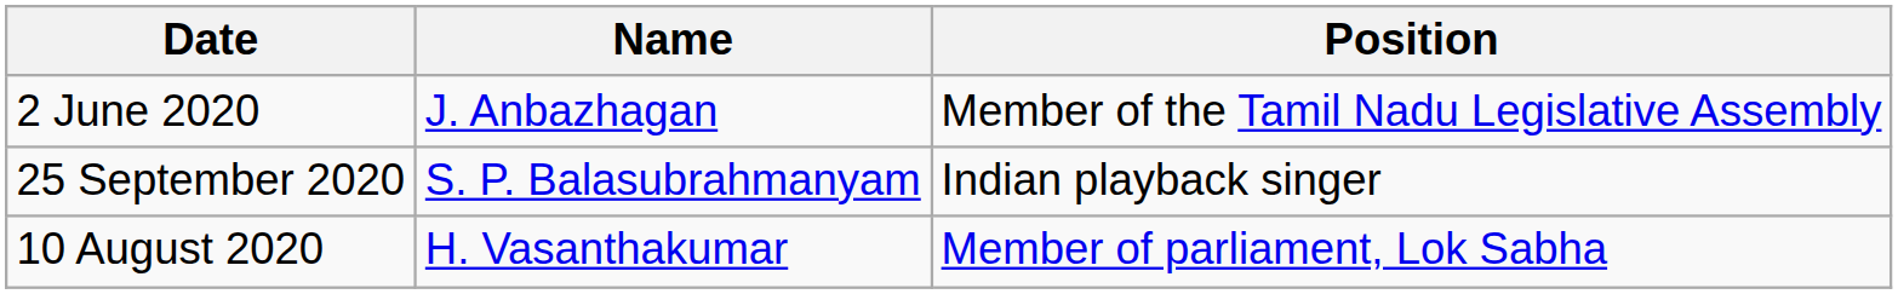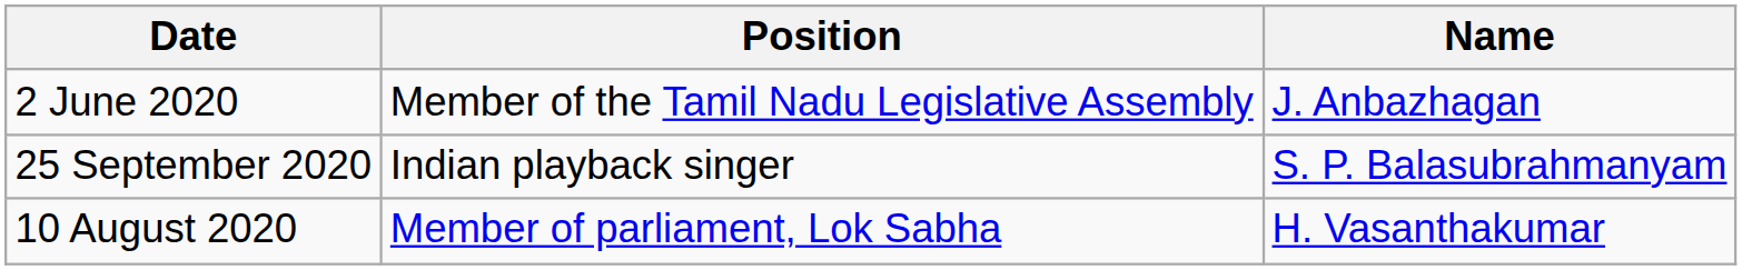 <table class="wikitable sortable">
 <tr>
 <th>Date</th>
+<th>Position</th>
 <th>Name</th>
-<th>Position</th>
 </tr>
 <tr>
 <td>2 June 2020</td>
+<td>Member of the <a href='#'>Tamil Nadu Legislative Assembly</a></td>
 <td><a href='#'>J. Anbazhagan</a></td>
-<td>Member of the <a href='#'>Tamil Nadu Legislative Assembly</a></td>
 </tr>
 <tr>
 <td>25 September 2020</td>
+<td>Indian playback singer</td>
 <td><a href='#'>S. P. Balasubrahmanyam</a></td>
-<td>Indian playback singer</td>
 </tr>
 <tr>
 <td>10 August 2020</td>
+<td><a href='#'>Member of parliament, Lok Sabha</a></td>
 <td><a href='#'>H. Vasanthakumar</a></td>
-<td><a href='#'>Member of parliament, Lok Sabha</a></td>
 </tr>
 </table>
